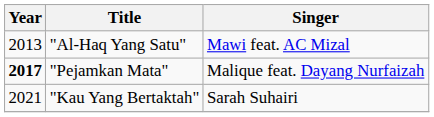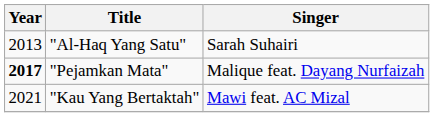 <table class="wikitable">
 <tr>
 <th>Year</th>
 <th>Title</th>
 <th>Singer</th>
 </tr>
 <tr>
 <td>2013</td>
 <td>"Al-Haq Yang Satu"</td>
-<td><a href='#'>Mawi</a> feat. <a href='#'>AC Mizal</a></td>
+<td>Sarah Suhairi</td>
 </tr>
 <tr>
 <td><strong>2017</strong></td>
 <td>"Pejamkan Mata"</td>
 <td>Malique feat. <a href='#'>Dayang Nurfaizah</a></td>
 </tr>
 <tr>
 <td>2021</td>
 <td>"Kau Yang Bertaktah"</td>
-<td>Sarah Suhairi</td>
+<td><a href='#'>Mawi</a> feat. <a href='#'>AC Mizal</a></td>
 </tr>
 <tr>
 </tr>
 </table>
